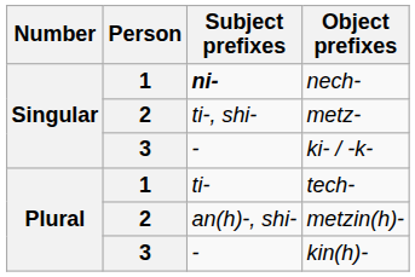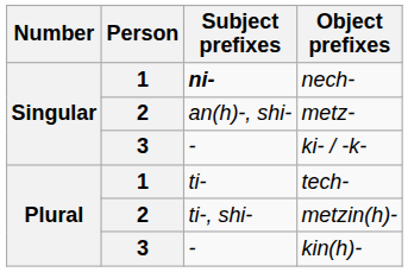 <table class="wikitable" style="margin: 1em auto 1em auto">
 <tr>
 <th align="center">Number</th>
 <th align="center">Person</th>
 <th align="center">Subject<br>prefixes</th>
 <th align="center">Object<br>prefixes</th>
 </tr>
 <tr>
 <th rowspan=3>Singular</th>
 <th>1</th>
 <td><strong><em>ni-</em></strong></td>
 <td><em>nech-</em></td>
 </tr>
 <tr>
 <th>2</th>
-<td><em>ti-, shi-</em></td>
+<td><em>an(h)-, shi-</em></td>
 <td><em>metz-</em></td>
 </tr>
 <tr>
 <th>3</th>
 <td><em>-</em></td>
 <td><em>ki- / -k-</em></td>
 </tr>
 <tr>
 <th rowspan=3>Plural</th>
 <th>1</th>
 <td><em>ti-</em></td>
 <td><em>tech-</em></td>
 </tr>
 <tr>
 <th>2</th>
-<td><em>an(h)-, shi-</em></td>
+<td><em>ti-, shi-</em></td>
 <td><em>metzin(h)-</em></td>
 </tr>
 <tr>
 <th>3</th>
 <td><em>-</em></td>
 <td><em>kin(h)-</em></td>
 </tr>
 </table>
